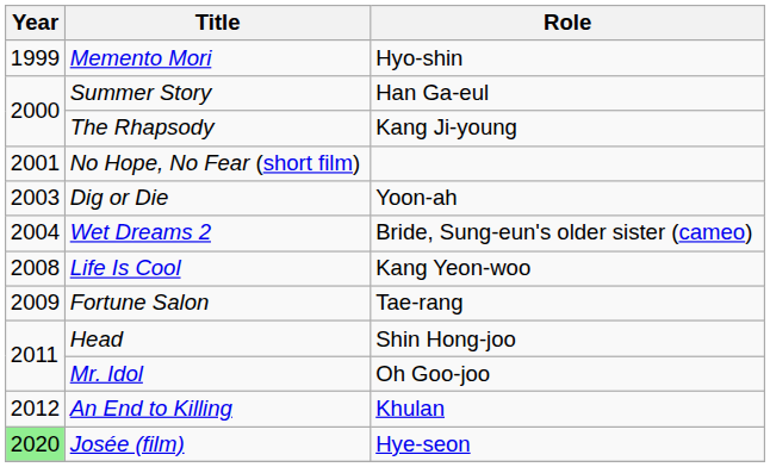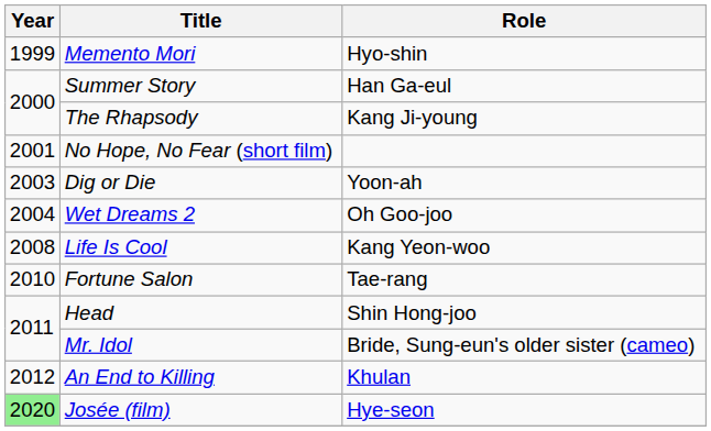 <table class="wikitable" style="width:550px">
 <tr>
 <th width=10>Year</th>
 <th>Title</th>
 <th>Role</th>
 </tr>
 <tr>
 <td>1999</td>
 <td><em><a href='#'>Memento Mori</a></em></td>
 <td>Hyo-shin</td>
 </tr>
 <tr>
 <td rowspan=2>2000</td>
 <td><em>Summer Story</em></td>
 <td>Han Ga-eul</td>
 </tr>
 <tr>
 <td><em>The Rhapsody</em></td>
 <td>Kang Ji-young</td>
 </tr>
 <tr>
 <td>2001</td>
 <td><em>No Hope, No Fear</em> (<a href='#'>short film</a>)</td>
 <td></td>
 </tr>
 <tr>
 <td>2003</td>
 <td><em>Dig or Die</em></td>
 <td>Yoon-ah</td>
 </tr>
 <tr>
 <td>2004</td>
 <td><em><a href='#'>Wet Dreams 2</a></em></td>
-<td>Bride, Sung-eun's older sister (<a href='#'>cameo</a>)</td>
+<td>Oh Goo-joo</td>
 </tr>
 <tr>
 <td>2008</td>
 <td><em><a href='#'>Life Is Cool</a></em></td>
 <td>Kang Yeon-woo</td>
 </tr>
 <tr>
-<td>2009</td>
+<td>2010</td>
 <td><em>Fortune Salon</em></td>
 <td>Tae-rang</td>
 </tr>
 <tr>
 <td rowspan=2>2011</td>
 <td><em>Head</em></td>
 <td>Shin Hong-joo</td>
 </tr>
 <tr>
 <td><em><a href='#'>Mr. Idol</a></em></td>
-<td>Oh Goo-joo</td>
+<td>Bride, Sung-eun's older sister (<a href='#'>cameo</a>)</td>
 </tr>
 <tr>
 <td>2012</td>
 <td><em><a href='#'>An End to Killing</a></em></td>
 <td><a href='#'>Khulan</a></td>
 </tr>
 <tr>
 <td style="background: lightgreen;">2020</td>
 <td><em><a href='#'>Josée (film)</a></em></td>
 <td><a href='#'>Hye-seon</a></td>
 </tr>
 <tr>
 </tr>
 </table>
